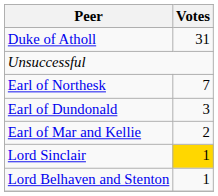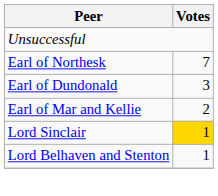 <table class="wikitable">
 <tr>
 <th>Peer</th>
 <th>Votes</th>
-</tr>
-<tr>
-<td><a href='#'>Duke of Atholl</a></td>
-<td align=right>31</td>
 </tr>
 <tr>
 <td colspan=2><em>Unsuccessful</em></td>
 </tr>
 <tr>
 <td><a href='#'>Earl of Northesk</a></td>
 <td align=right>7</td>
 </tr>
 <tr>
 <td><a href='#'>Earl of Dundonald</a></td>
 <td align=right>3</td>
 </tr>
 <tr>
 <td><a href='#'>Earl of Mar and Kellie</a></td>
 <td align=right>2</td>
 </tr>
 <tr>
 <td><a href='#'>Lord Sinclair</a></td>
 <td align=right style="background: gold;">1</td>
 </tr>
 <tr>
 <td><a href='#'>Lord Belhaven and Stenton</a></td>
 <td align=right>1</td>
 </tr>
 <tr>
 </tr>
 </table>
